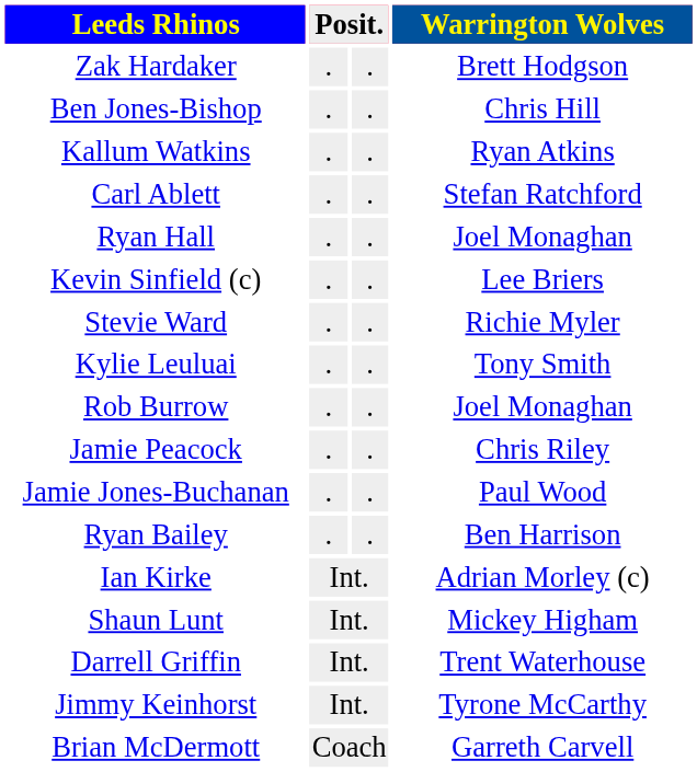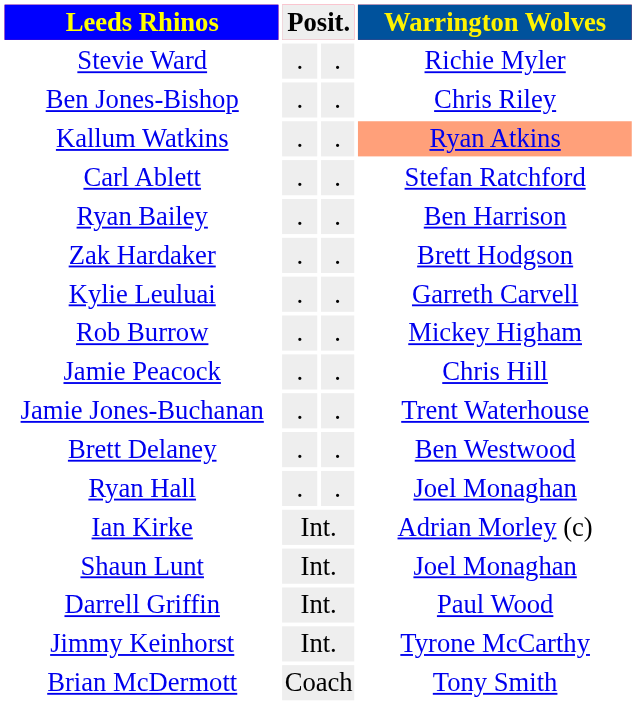 <table align=center style="font-size:90%; margin-left:1em">
 <tr bgcolor=#FF0033>
 <th align="centre" width="146" style="background:#0000FF; color:#FFFF00; border:2px #FFFF00;">Leeds Rhinos</th>
 <th align="center" style="background: #eeeeee; color: black" colspan="2">Posit.</th>
 <th align="centre" width="146" style="background:#00529c; color:#fff300; border:2px #00529c;">Warrington Wolves</th>
+</tr>
+<tr>
+<td align="center"><a href='#'>Stevie Ward</a></td>
+<td align="center" style="background: #eeeeee">.</td>
+<td align="center" style="background: #eeeeee">.</td>
+<td align="center"><a href='#'>Richie Myler</a></td>
+</tr>
+<tr>
+<td align="center"><a href='#'>Ben Jones-Bishop</a></td>
+<td align="center" style="background: #eeeeee">.</td>
+<td align="center" style="background: #eeeeee">.</td>
+<td align="center"><a href='#'>Chris Riley</a></td>
+</tr>
+<tr>
+<td align="center"><a href='#'>Kallum Watkins</a></td>
+<td align="center" style="background: #eeeeee">.</td>
+<td align="center" style="background: #eeeeee">.</td>
+<td align="center" style="background: lightsalmon;"><a href='#'>Ryan Atkins</a></td>
+</tr>
+<tr>
+<td align="center"><a href='#'>Carl Ablett</a></td>
+<td align="center" style="background: #eeeeee">.</td>
+<td align="center" style="background: #eeeeee">.</td>
+<td align="center"><a href='#'>Stefan Ratchford</a></td>
+</tr>
+<tr>
+<td align="center"><a href='#'>Ryan Bailey</a></td>
+<td align="center" style="background: #eeeeee">.</td>
+<td align="center" style="background: #eeeeee">.</td>
+<td align="center"><a href='#'>Ben Harrison</a></td>
 </tr>
 <tr>
 <td align="center"><a href='#'>Zak Hardaker</a></td>
 <td align="center" style="background: #eeeeee">.</td>
 <td align="center" style="background: #eeeeee">.</td>
 <td align="center"><a href='#'>Brett Hodgson</a></td>
 </tr>
 <tr>
-<td align="center"><a href='#'>Ben Jones-Bishop</a></td>
+<td align="center"><a href='#'>Kylie Leuluai</a></td>
+<td align="center" style="background: #eeeeee">.</td>
+<td align="center" style="background: #eeeeee">.</td>
+<td align="center"><a href='#'>Garreth Carvell</a></td>
+</tr>
+<tr>
+<td align="center"><a href='#'>Rob Burrow</a></td>
+<td align="center" style="background: #eeeeee">.</td>
+<td align="center" style="background: #eeeeee">.</td>
+<td align="center"><a href='#'>Mickey Higham</a></td>
+</tr>
+<tr>
+<td align="center"><a href='#'>Jamie Peacock</a></td>
 <td align="center" style="background: #eeeeee">.</td>
 <td align="center" style="background: #eeeeee">.</td>
 <td align="center"><a href='#'>Chris Hill</a></td>
 </tr>
 <tr>
-<td align="center"><a href='#'>Kallum Watkins</a></td>
+<td align="center"><a href='#'>Jamie Jones-Buchanan</a></td>
 <td align="center" style="background: #eeeeee">.</td>
 <td align="center" style="background: #eeeeee">.</td>
-<td align="center"><a href='#'>Ryan Atkins</a></td>
+<td align="center"><a href='#'>Trent Waterhouse</a></td>
 </tr>
 <tr>
-<td align="center"><a href='#'>Carl Ablett</a></td>
+<td align="center"><a href='#'>Brett Delaney</a></td>
 <td align="center" style="background: #eeeeee">.</td>
 <td align="center" style="background: #eeeeee">.</td>
-<td align="center"><a href='#'>Stefan Ratchford</a></td>
+<td align="center"><a href='#'>Ben Westwood</a></td>
 </tr>
 <tr>
 <td align="center"><a href='#'>Ryan Hall</a></td>
 <td align="center" style="background: #eeeeee">.</td>
 <td align="center" style="background: #eeeeee">.</td>
 <td align="center"><a href='#'>Joel Monaghan</a></td>
-</tr>
-<tr>
-<td align="center"><a href='#'>Kevin Sinfield</a> (c)</td>
-<td align="center" style="background: #eeeeee">.</td>
-<td align="center" style="background: #eeeeee">.</td>
-<td align="center"><a href='#'>Lee Briers</a></td>
-</tr>
-<tr>
-<td align="center"><a href='#'>Stevie Ward</a></td>
-<td align="center" style="background: #eeeeee">.</td>
-<td align="center" style="background: #eeeeee">.</td>
-<td align="center"><a href='#'>Richie Myler</a></td>
-</tr>
-<tr>
-<td align="center"><a href='#'>Kylie Leuluai</a></td>
-<td align="center" style="background: #eeeeee">.</td>
-<td align="center" style="background: #eeeeee">.</td>
-<td align="center"><a href='#'>Tony Smith</a></td>
-</tr>
-<tr>
-<td align="center"><a href='#'>Rob Burrow</a></td>
-<td align="center" style="background: #eeeeee">.</td>
-<td align="center" style="background: #eeeeee">.</td>
-<td align="center"><a href='#'>Joel Monaghan</a></td>
-</tr>
-<tr>
-<td align="center"><a href='#'>Jamie Peacock</a></td>
-<td align="center" style="background: #eeeeee">.</td>
-<td align="center" style="background: #eeeeee">.</td>
-<td align="center"><a href='#'>Chris Riley</a></td>
-</tr>
-<tr>
-<td align="center"><a href='#'>Jamie Jones-Buchanan</a></td>
-<td align="center" style="background: #eeeeee">.</td>
-<td align="center" style="background: #eeeeee">.</td>
-<td align="center"><a href='#'>Paul Wood</a></td>
-</tr>
-<tr>
-<td align="center"><a href='#'>Ryan Bailey</a></td>
-<td align="center" style="background: #eeeeee">.</td>
-<td align="center" style="background: #eeeeee">.</td>
-<td align="center"><a href='#'>Ben Harrison</a></td>
 </tr>
 <tr>
 <td align="center"><a href='#'>Ian Kirke</a></td>
 <td align="center" style="background: #eeeeee" colspan="2">Int.</td>
 <td align="center"><a href='#'>Adrian Morley</a> (c)</td>
 </tr>
 <tr>
 <td align="center"><a href='#'>Shaun Lunt</a></td>
 <td align="center" style="background: #eeeeee" colspan="2">Int.</td>
-<td align="center"><a href='#'>Mickey Higham</a></td>
+<td align="center"><a href='#'>Joel Monaghan</a></td>
 </tr>
 <tr>
 <td align="center"><a href='#'>Darrell Griffin</a></td>
 <td align="center" style="background: #eeeeee" colspan="2">Int.</td>
-<td align="center"><a href='#'>Trent Waterhouse</a></td>
+<td align="center"><a href='#'>Paul Wood</a></td>
 </tr>
 <tr>
 <td align="center"><a href='#'>Jimmy Keinhorst</a></td>
 <td align="center" style="background: #eeeeee"  colspan="2">Int.</td>
 <td align="center"><a href='#'>Tyrone McCarthy</a></td>
 </tr>
 <tr>
 <td align="center"><a href='#'>Brian McDermott</a></td>
 <td align="center" style="background: #eeeeee" colspan="2">Coach</td>
-<td align="center"><a href='#'>Garreth Carvell</a></td>
+<td align="center"><a href='#'>Tony Smith</a></td>
 </tr>
 </table>
